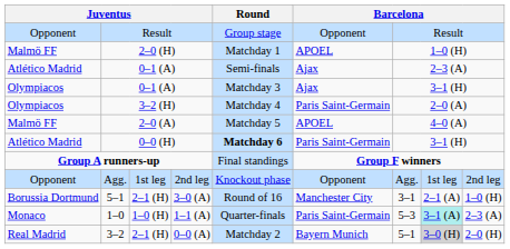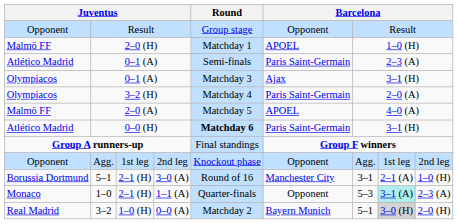 <table class="wikitable" style="text-align:center">
 <tr>
 <th colspan=4> <a href='#'>Juventus</a></th>
 <th>Round</th>
 <th colspan=4> <a href='#'>Barcelona</a></th>
 </tr>
 <tr style="background:#c1e0ff">
 <td>Opponent</td>
 <td colspan=3>Result</td>
 <td><a href='#'>Group stage</a></td>
 <td>Opponent</td>
 <td colspan=3>Result</td>
 </tr>
 <tr>
 <td align=left> <a href='#'>Malmö FF</a></td>
 <td colspan=3><a href='#'>2–0</a> (H)</td>
 <td style="background:#c1e0ff">Matchday 1</td>
 <td align=left> <a href='#'>APOEL</a></td>
 <td colspan=3><a href='#'>1–0</a> (H)</td>
 </tr>
 <tr>
 <td align=left> <a href='#'>Atlético Madrid</a></td>
 <td colspan=3><a href='#'>0–1</a> (A)</td>
 <td style="background:#c1e0ff">Semi-finals</td>
-<td align=left> <a href='#'>Ajax</a></td>
+<td align=left> <a href='#'>Paris Saint-Germain</a></td>
 <td colspan=3><a href='#'>2–3</a> (A)</td>
 </tr>
 <tr>
 <td align=left> <a href='#'>Olympiacos</a></td>
 <td colspan=3><a href='#'>0–1</a> (A)</td>
 <td style="background:#c1e0ff">Matchday 3</td>
 <td align=left> <a href='#'>Ajax</a></td>
 <td colspan=3><a href='#'>3–1</a> (H)</td>
 </tr>
 <tr>
 <td align=left> <a href='#'>Olympiacos</a></td>
 <td colspan=3><a href='#'>3–2</a> (H)</td>
 <td style="background:#c1e0ff">Matchday 4</td>
 <td align=left> <a href='#'>Paris Saint-Germain</a></td>
 <td colspan=3><a href='#'>2–0</a> (A)</td>
 </tr>
 <tr>
 <td align=left> <a href='#'>Malmö FF</a></td>
 <td colspan=3><a href='#'>2–0</a> (A)</td>
 <td style="background:#c1e0ff">Matchday 5</td>
 <td align=left> <a href='#'>APOEL</a></td>
 <td colspan=3><a href='#'>4–0</a> (A)</td>
 </tr>
 <tr>
 <td align=left> <a href='#'>Atlético Madrid</a></td>
 <td colspan=3><a href='#'>0–0</a> (H)</td>
 <td style="background:#c1e0ff"><strong>Matchday 6</strong></td>
 <td align=left> <a href='#'>Paris Saint-Germain</a></td>
 <td colspan=3><a href='#'>3–1</a> (H)</td>
 </tr>
 <tr>
 <td colspan=4 valign=top><strong><a href='#'>Group A</a> runners-up</strong><br></td>
 <td style="background:#c1e0ff">Final standings</td>
 <td colspan=4 valign=top><strong><a href='#'>Group F</a> winners</strong><br></td>
 </tr>
 <tr style="background:#c1e0ff">
 <td>Opponent</td>
 <td>Agg.</td>
 <td>1st leg</td>
 <td>2nd leg</td>
 <td><a href='#'>Knockout phase</a></td>
 <td>Opponent</td>
 <td>Agg.</td>
 <td>1st leg</td>
 <td>2nd leg</td>
 </tr>
 <tr>
 <td align=left> <a href='#'>Borussia Dortmund</a></td>
 <td>5–1</td>
 <td><a href='#'>2–1</a> (H)</td>
 <td><a href='#'>3–0</a> (A)</td>
 <td style="background:#c1e0ff">Round of 16</td>
 <td align=left> <a href='#'>Manchester City</a></td>
 <td>3–1</td>
 <td><a href='#'>2–1</a> (A)</td>
 <td><a href='#'>1–0</a> (H)</td>
 </tr>
 <tr>
 <td align=left> <a href='#'>Monaco</a></td>
 <td>1–0</td>
-<td><a href='#'>1–0</a> (H)</td>
+<td><a href='#'>2–1</a> (H)</td>
 <td><a href='#'>1–1</a> (A)</td>
 <td style="background:#c1e0ff">Quarter-finals</td>
-<td align=left> <a href='#'>Paris Saint-Germain</a></td>
+<td>Opponent</td>
 <td>5–3</td>
 <td style="background: paleturquoise;"><a href='#'>3–1</a> (A)</td>
 <td><a href='#'>2–3</a> (A)</td>
 </tr>
 <tr>
 <td align=left> <a href='#'>Real Madrid</a></td>
 <td>3–2</td>
-<td><a href='#'>2–1</a> (H)</td>
+<td><a href='#'>1–0</a> (H)</td>
 <td><a href='#'>0–0</a> (A)</td>
 <td style="background:#c1e0ff">Matchday 2</td>
 <td align=left> <a href='#'>Bayern Munich</a></td>
 <td>5–1</td>
 <td style="background: lightgrey;"><a href='#'>3–0</a> (H)</td>
 <td><a href='#'>2–0</a> (H)</td>
 </tr>
 </table>
